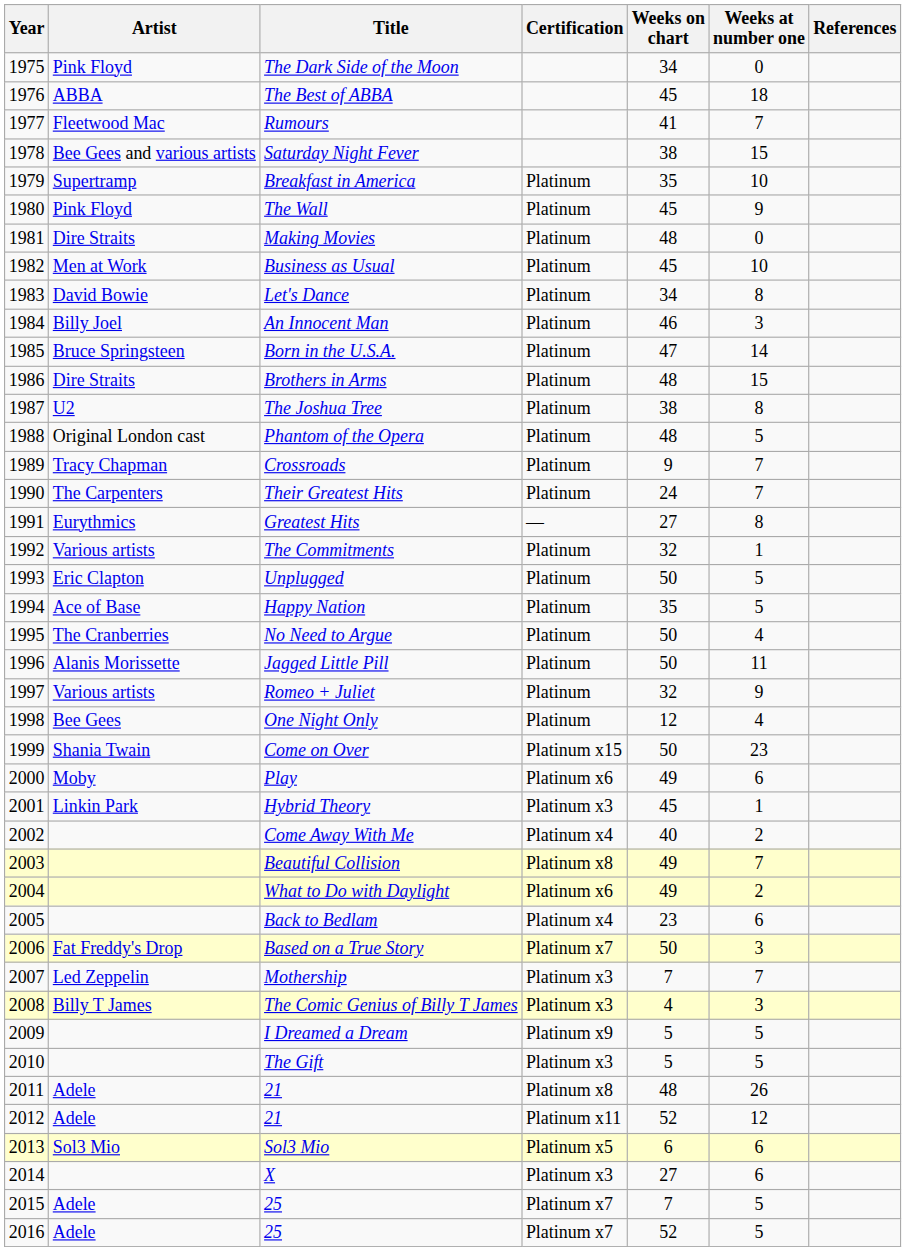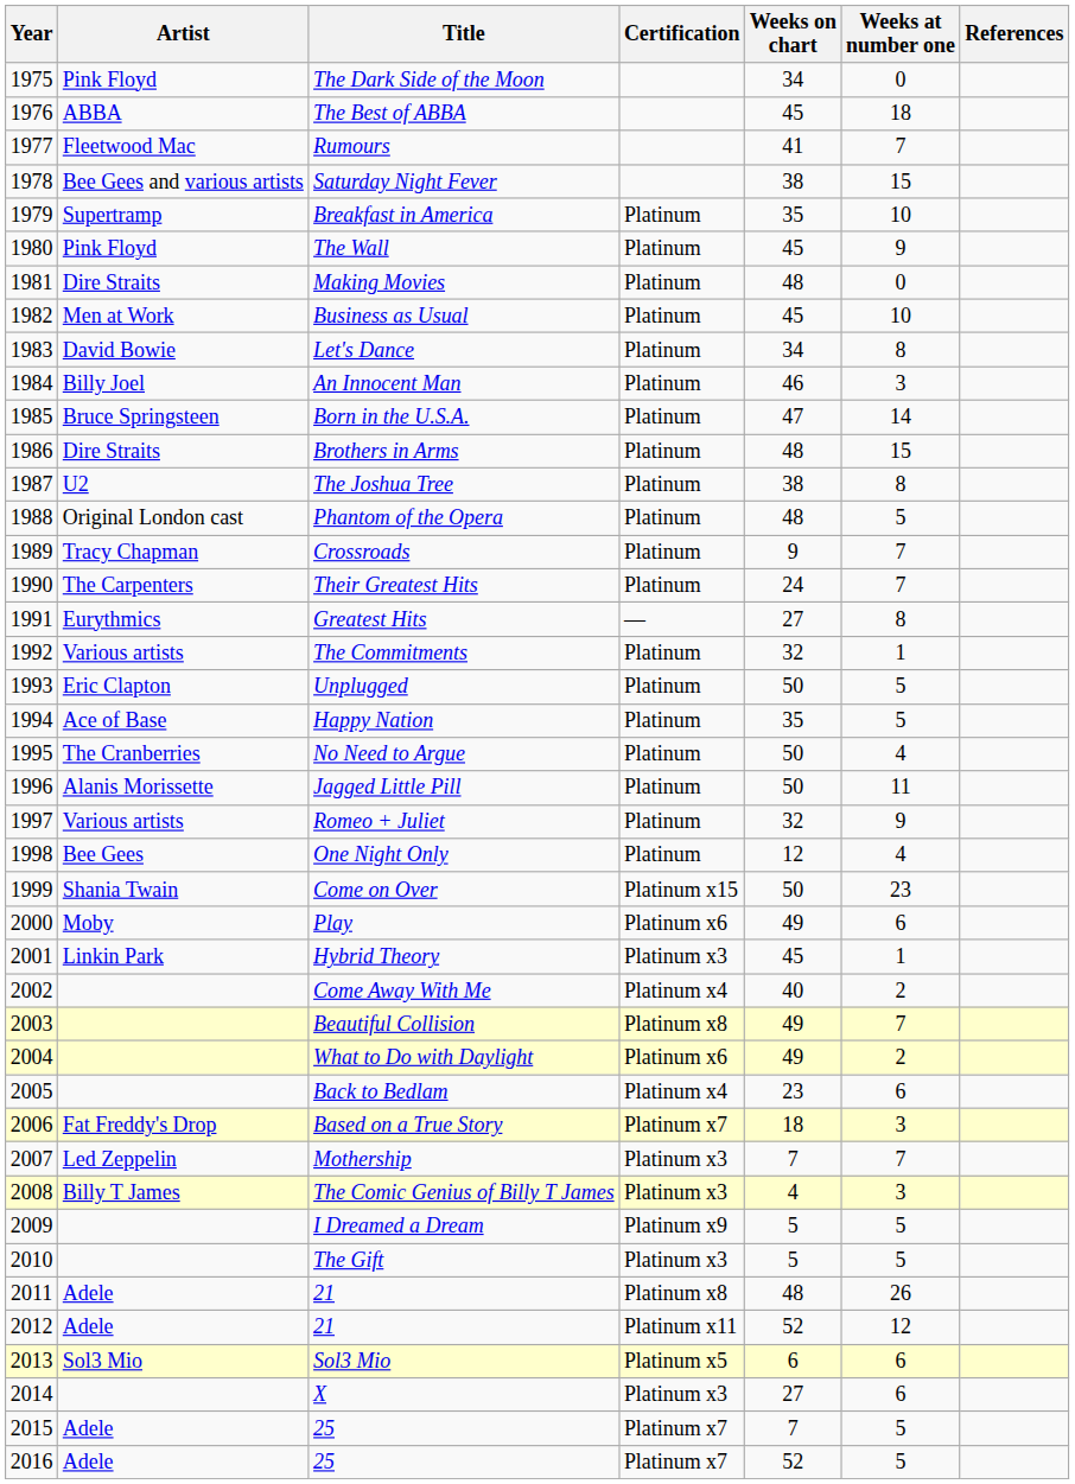 <table class="wikitable sortable">
 <tr>
 <th>Year</th>
 <th>Artist</th>
 <th>Title</th>
 <th>Certification</th>
 <th data-sort-type="number">Weeks on <br>chart</th>
 <th data-sort-type="number">Weeks at <br>number one</th>
 <th class="unsortable">References</th>
 </tr>
 <tr>
 <td align="center">1975</td>
 <td><a href='#'>Pink Floyd</a></td>
 <td><em><a href='#'>The Dark Side of the Moon</a></em></td>
 <td></td>
 <td align="center">34</td>
 <td align="center">0</td>
 <td align="center"></td>
 </tr>
 <tr>
 <td align="center">1976</td>
 <td><a href='#'>ABBA</a></td>
 <td><em><a href='#'>The Best of ABBA</a></em></td>
 <td></td>
 <td align="center">45</td>
 <td align="center">18</td>
 <td align="center"></td>
 </tr>
 <tr>
 <td align="center">1977</td>
 <td><a href='#'>Fleetwood Mac</a></td>
 <td><em><a href='#'>Rumours</a></em></td>
 <td></td>
 <td align="center">41</td>
 <td align="center">7</td>
 <td align="center"></td>
 </tr>
 <tr>
 <td align="center">1978</td>
 <td><a href='#'>Bee Gees</a> and <a href='#'>various artists</a></td>
 <td><em><a href='#'>Saturday Night Fever</a></em></td>
 <td></td>
 <td align="center">38</td>
 <td align="center">15</td>
 <td align="center"></td>
 </tr>
 <tr>
 <td align="center">1979</td>
 <td><a href='#'>Supertramp</a></td>
 <td><em><a href='#'>Breakfast in America</a></em></td>
 <td>Platinum</td>
 <td align="center">35</td>
 <td align="center">10</td>
 <td align="center"></td>
 </tr>
 <tr>
 <td align="center">1980</td>
 <td><a href='#'>Pink Floyd</a></td>
 <td><em><a href='#'>The Wall</a></em></td>
 <td>Platinum</td>
 <td align="center">45</td>
 <td align="center">9</td>
 <td align="center"></td>
 </tr>
 <tr>
 <td align="center">1981</td>
 <td><a href='#'>Dire Straits</a></td>
 <td><em><a href='#'>Making Movies</a></em></td>
 <td>Platinum</td>
 <td align="center">48</td>
 <td align="center">0</td>
 <td align="center"></td>
 </tr>
 <tr>
 <td align="center">1982</td>
 <td><a href='#'>Men at Work</a></td>
 <td><em><a href='#'>Business as Usual</a></em></td>
 <td>Platinum</td>
 <td align="center">45</td>
 <td align="center">10</td>
 <td align="center"></td>
 </tr>
 <tr>
 <td align="center">1983</td>
 <td><a href='#'>David Bowie</a></td>
 <td><em><a href='#'>Let's Dance</a></em></td>
 <td>Platinum</td>
 <td align="center">34</td>
 <td align="center">8</td>
 <td align="center"></td>
 </tr>
 <tr>
 <td align="center">1984</td>
 <td><a href='#'>Billy Joel</a></td>
 <td><em><a href='#'>An Innocent Man</a></em></td>
 <td>Platinum</td>
 <td align="center">46</td>
 <td align="center">3</td>
 <td align="center"></td>
 </tr>
 <tr>
 <td align="center">1985</td>
 <td><a href='#'>Bruce Springsteen</a></td>
 <td><em><a href='#'>Born in the U.S.A.</a></em></td>
 <td>Platinum</td>
 <td align="center">47</td>
 <td align="center">14</td>
 <td align="center"></td>
 </tr>
 <tr>
 <td align="center">1986</td>
 <td><a href='#'>Dire Straits</a></td>
 <td><em><a href='#'>Brothers in Arms</a></em></td>
 <td>Platinum</td>
 <td align="center">48</td>
 <td align="center">15</td>
 <td align="center"></td>
 </tr>
 <tr>
 <td align="center">1987</td>
 <td><a href='#'>U2</a></td>
 <td><em><a href='#'>The Joshua Tree</a></em></td>
 <td>Platinum</td>
 <td align="center">38</td>
 <td align="center">8</td>
 <td align="center"></td>
 </tr>
 <tr>
 <td align="center">1988</td>
 <td>Original London cast</td>
 <td><em><a href='#'>Phantom of the Opera</a></em></td>
 <td>Platinum</td>
 <td align="center">48</td>
 <td align="center">5</td>
 <td align="center"></td>
 </tr>
 <tr>
 <td align="center">1989</td>
 <td><a href='#'>Tracy Chapman</a></td>
 <td><em><a href='#'>Crossroads</a></em></td>
 <td>Platinum</td>
 <td align="center">9</td>
 <td align="center">7</td>
 <td align="center"></td>
 </tr>
 <tr>
 <td align="center">1990</td>
 <td><a href='#'>The Carpenters</a></td>
 <td><em><a href='#'>Their Greatest Hits</a></em></td>
 <td>Platinum</td>
 <td align="center">24</td>
 <td align="center">7</td>
 <td align="center"></td>
 </tr>
 <tr>
 <td align="center">1991</td>
 <td><a href='#'>Eurythmics</a></td>
 <td><em><a href='#'>Greatest Hits</a></em></td>
 <td>—</td>
 <td align="center">27</td>
 <td align="center">8</td>
 <td align="center"></td>
 </tr>
 <tr>
 <td align="center">1992</td>
 <td><a href='#'>Various artists</a></td>
 <td><em><a href='#'>The Commitments</a></em></td>
 <td>Platinum</td>
 <td align="center">32</td>
 <td align="center">1</td>
 <td align="center"></td>
 </tr>
 <tr>
 <td align="center">1993</td>
 <td><a href='#'>Eric Clapton</a></td>
 <td><em><a href='#'>Unplugged</a></em></td>
 <td>Platinum</td>
 <td align="center">50</td>
 <td align="center">5</td>
 <td align="center"></td>
 </tr>
 <tr>
 <td align="center">1994</td>
 <td><a href='#'>Ace of Base</a></td>
 <td><em><a href='#'>Happy Nation</a></em></td>
 <td>Platinum</td>
 <td align="center">35</td>
 <td align="center">5</td>
 <td align="center"></td>
 </tr>
 <tr>
 <td align="center">1995</td>
 <td><a href='#'>The Cranberries</a></td>
 <td><em><a href='#'>No Need to Argue</a></em></td>
 <td>Platinum</td>
 <td align="center">50</td>
 <td align="center">4</td>
 <td align="center"></td>
 </tr>
 <tr>
 <td align="center">1996</td>
 <td><a href='#'>Alanis Morissette</a></td>
 <td><em><a href='#'>Jagged Little Pill</a></em></td>
 <td>Platinum</td>
 <td align="center">50</td>
 <td align="center">11</td>
 <td align="center"></td>
 </tr>
 <tr>
 <td align="center">1997</td>
 <td><a href='#'>Various artists</a></td>
 <td><em><a href='#'>Romeo + Juliet</a></em></td>
 <td>Platinum</td>
 <td align="center">32</td>
 <td align="center">9</td>
 <td align="center"></td>
 </tr>
 <tr>
 <td align="center">1998</td>
 <td><a href='#'>Bee Gees</a></td>
 <td><em><a href='#'>One Night Only</a></em></td>
 <td>Platinum</td>
 <td align="center">12</td>
 <td align="center">4</td>
 <td align="center"></td>
 </tr>
 <tr>
 <td align="center">1999</td>
 <td><a href='#'>Shania Twain</a></td>
 <td><em><a href='#'>Come on Over</a></em></td>
 <td>Platinum x15</td>
 <td align="center">50</td>
 <td align="center">23</td>
 <td align="center"></td>
 </tr>
 <tr>
 <td align="center">2000</td>
 <td><a href='#'>Moby</a></td>
 <td><em><a href='#'>Play</a></em></td>
 <td>Platinum x6</td>
 <td align="center">49</td>
 <td align="center">6</td>
 <td align="center"></td>
 </tr>
 <tr>
 <td align="center">2001</td>
 <td><a href='#'>Linkin Park</a></td>
 <td><em><a href='#'>Hybrid Theory</a></em></td>
 <td>Platinum x3</td>
 <td align="center">45</td>
 <td align="center">1</td>
 <td align="center"></td>
 </tr>
 <tr>
 <td align="center">2002</td>
 <td></td>
 <td><em><a href='#'>Come Away With Me</a></em></td>
 <td>Platinum x4</td>
 <td align="center">40</td>
 <td align="center">2</td>
 <td align="center"></td>
 </tr>
 <tr bgcolor="#FFFFCC">
 <td align="center">2003</td>
 <td></td>
 <td><em><a href='#'>Beautiful Collision</a></em></td>
 <td>Platinum x8</td>
 <td align="center">49</td>
 <td align="center">7</td>
 <td align="center"></td>
 </tr>
 <tr bgcolor="#FFFFCC">
 <td align="center">2004</td>
 <td></td>
 <td><em><a href='#'>What to Do with Daylight</a></em></td>
 <td>Platinum x6</td>
 <td align="center">49</td>
 <td align="center">2</td>
 <td align="center"></td>
 </tr>
 <tr>
 <td align="center">2005</td>
 <td></td>
 <td><em><a href='#'>Back to Bedlam</a></em></td>
 <td>Platinum x4</td>
 <td align="center">23</td>
 <td align="center">6</td>
 <td align="center"></td>
 </tr>
 <tr bgcolor="#FFFFCC">
 <td align="center">2006</td>
 <td><a href='#'>Fat Freddy's Drop</a></td>
 <td><em><a href='#'>Based on a True Story</a></em></td>
 <td>Platinum x7</td>
-<td align="center">50</td>
+<td align="center">18</td>
 <td align="center">3</td>
 <td align="center"></td>
 </tr>
 <tr>
 <td align="center">2007</td>
 <td><a href='#'>Led Zeppelin</a></td>
 <td><em><a href='#'>Mothership</a></em></td>
 <td>Platinum x3</td>
 <td align="center">7</td>
 <td align="center">7</td>
 <td align="center"></td>
 </tr>
 <tr bgcolor="#FFFFCC">
 <td align="center">2008</td>
 <td><a href='#'>Billy T James</a></td>
 <td><em><a href='#'>The Comic Genius of Billy T James</a></em></td>
 <td>Platinum x3</td>
 <td align="center">4</td>
 <td align="center">3</td>
 <td align="center"></td>
 </tr>
 <tr>
 <td align="center">2009</td>
 <td></td>
 <td><em><a href='#'>I Dreamed a Dream</a></em></td>
 <td>Platinum x9</td>
 <td align="center">5</td>
 <td align="center">5</td>
 <td align="center"></td>
 </tr>
 <tr>
 <td align="center">2010</td>
 <td></td>
 <td><em><a href='#'>The Gift</a></em></td>
 <td>Platinum x3</td>
 <td align="center">5</td>
 <td align="center">5</td>
 <td align="center"></td>
 </tr>
 <tr>
 <td align="center">2011</td>
 <td><a href='#'>Adele</a></td>
 <td><em><a href='#'>21</a></em></td>
 <td>Platinum x8</td>
 <td align="center">48</td>
 <td align="center">26</td>
 <td align="center"></td>
 </tr>
 <tr>
 <td align="center">2012</td>
 <td><a href='#'>Adele</a></td>
 <td><em><a href='#'>21</a></em></td>
 <td>Platinum x11</td>
 <td align="center">52</td>
 <td align="center">12</td>
 <td align="center"></td>
 </tr>
 <tr bgcolor="#FFFFCC">
 <td align="center">2013</td>
 <td><a href='#'>Sol3 Mio</a></td>
 <td><em><a href='#'>Sol3 Mio</a></em></td>
 <td>Platinum x5</td>
 <td align="center">6</td>
 <td align="center">6</td>
 <td align="center"></td>
 </tr>
 <tr>
 <td align="center">2014</td>
 <td></td>
 <td><em><a href='#'>X</a></em></td>
 <td>Platinum x3</td>
 <td align="center">27</td>
 <td align="center">6</td>
 <td align="center"></td>
 </tr>
 <tr>
 <td align="center">2015</td>
 <td><a href='#'>Adele</a></td>
 <td><em><a href='#'>25</a></em></td>
 <td>Platinum x7</td>
 <td align="center">7</td>
 <td align="center">5</td>
 <td align="center"></td>
 </tr>
 <tr>
 <td align="center">2016</td>
 <td><a href='#'>Adele</a></td>
 <td><em><a href='#'>25</a></em></td>
 <td>Platinum x7</td>
 <td align="center">52</td>
 <td align="center">5</td>
 <td align="center"></td>
 </tr>
 </table>
